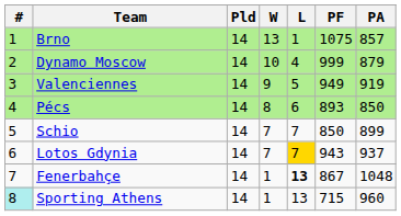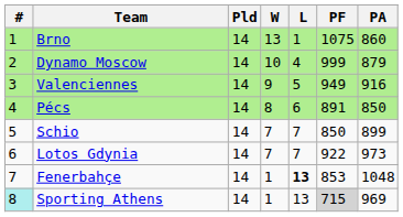 <table class=wikitable>
 <tr align=center>
 </tr>
 <tr>
 <th width=20>#</th>
 <th width=175>Team</th>
 <th width=20>Pld</th>
 <th width=20>W</th>
 <th width=20>L</th>
 <th width=30>PF</th>
 <th width=30>PA</th>
 </tr>
 <tr bgcolor=B0EE90>
 <td>1</td>
 <td align="left"> <a href='#'>Brno</a></td>
 <td>14</td>
 <td>13</td>
 <td>1</td>
 <td>1075</td>
-<td>857</td>
+<td>860</td>
 </tr>
 <tr bgcolor=B0EE90>
 <td>2</td>
 <td align="left"> <a href='#'>Dynamo Moscow</a></td>
 <td>14</td>
 <td>10</td>
 <td>4</td>
 <td>999</td>
 <td>879</td>
 </tr>
 <tr bgcolor=B0EE90>
 <td>3</td>
 <td align="left"> <a href='#'>Valenciennes</a></td>
 <td>14</td>
 <td>9</td>
 <td>5</td>
 <td>949</td>
-<td>919</td>
+<td>916</td>
 </tr>
 <tr bgcolor=B0EE90>
 <td>4</td>
 <td align="left"> <a href='#'>Pécs</a></td>
 <td>14</td>
 <td>8</td>
 <td>6</td>
-<td>893</td>
+<td>891</td>
 <td>850</td>
 </tr>
 <tr>
 <td>5</td>
 <td align="left"> <a href='#'>Schio</a></td>
 <td>14</td>
 <td>7</td>
 <td>7</td>
 <td>850</td>
 <td>899</td>
 </tr>
 <tr>
 <td>6</td>
 <td align="left"> <a href='#'>Lotos Gdynia</a></td>
 <td>14</td>
 <td>7</td>
-<td style="background: gold;">7</td>
-<td>943</td>
-<td>937</td>
+<td>7</td>
+<td>922</td>
+<td>973</td>
 </tr>
 <tr>
 <td>7</td>
 <td align="left"> <a href='#'>Fenerbahçe</a></td>
 <td>14</td>
 <td>1</td>
 <td><strong>13</strong></td>
-<td>867</td>
+<td>853</td>
 <td>1048</td>
 </tr>
 <tr>
 <td style="background: paleturquoise;">8</td>
 <td align="left"> <a href='#'>Sporting Athens</a></td>
 <td>14</td>
 <td>1</td>
 <td>13</td>
-<td>715</td>
-<td>960</td>
+<td style="background: lightgrey;">715</td>
+<td>969</td>
 </tr>
 </table>
